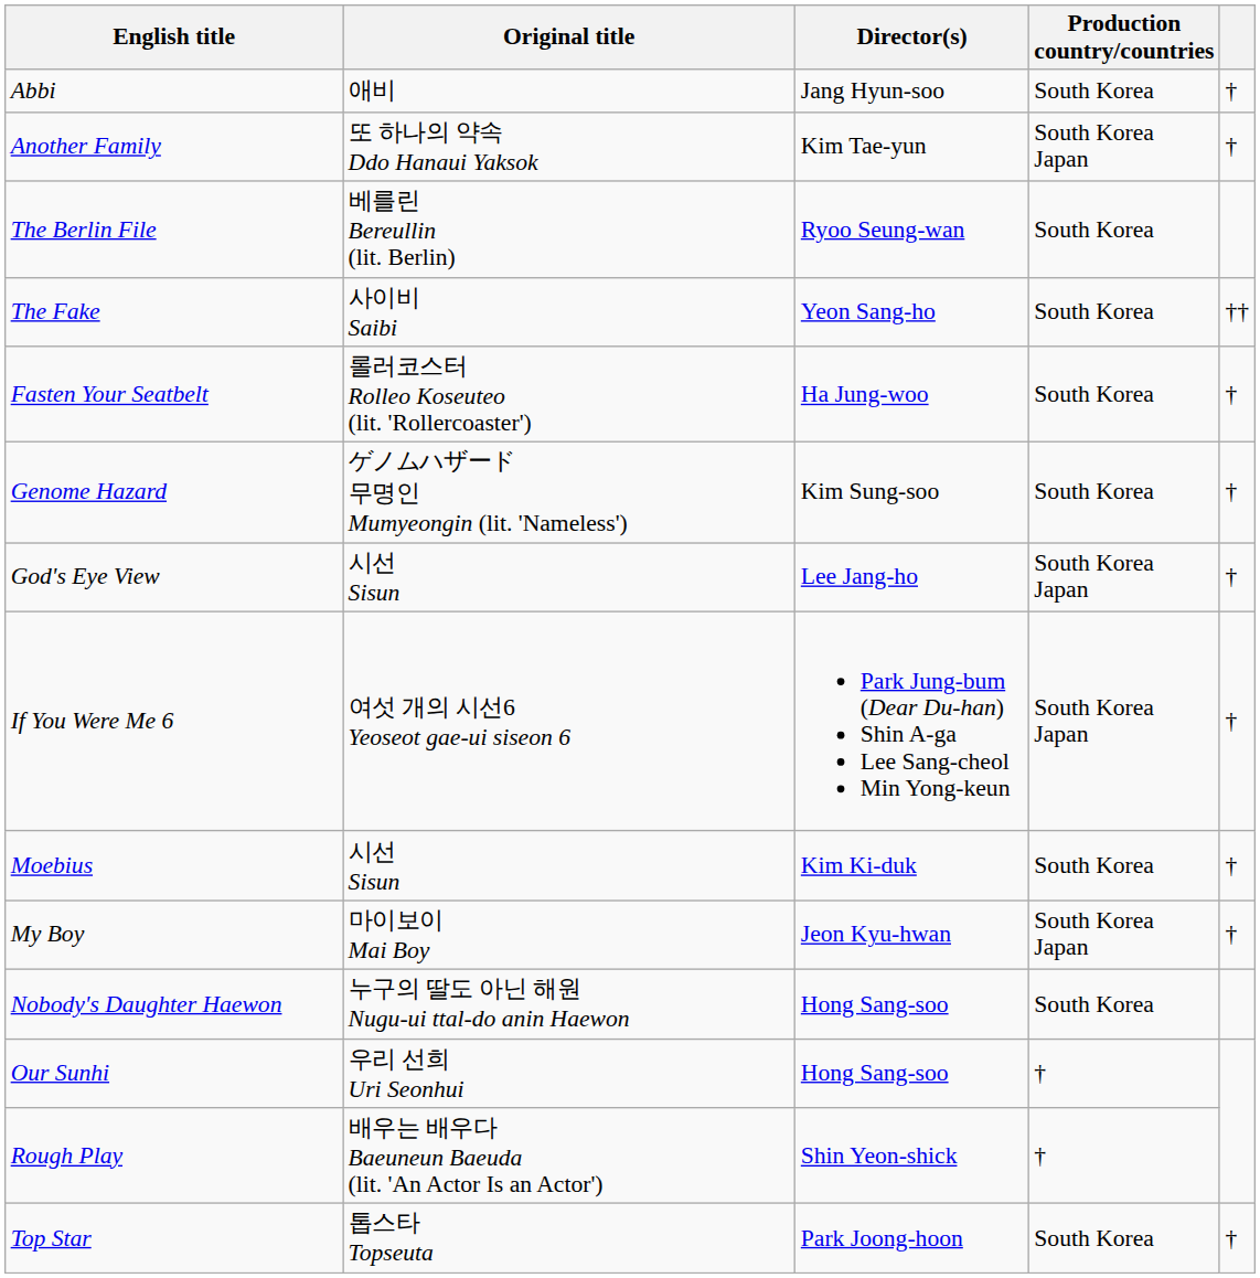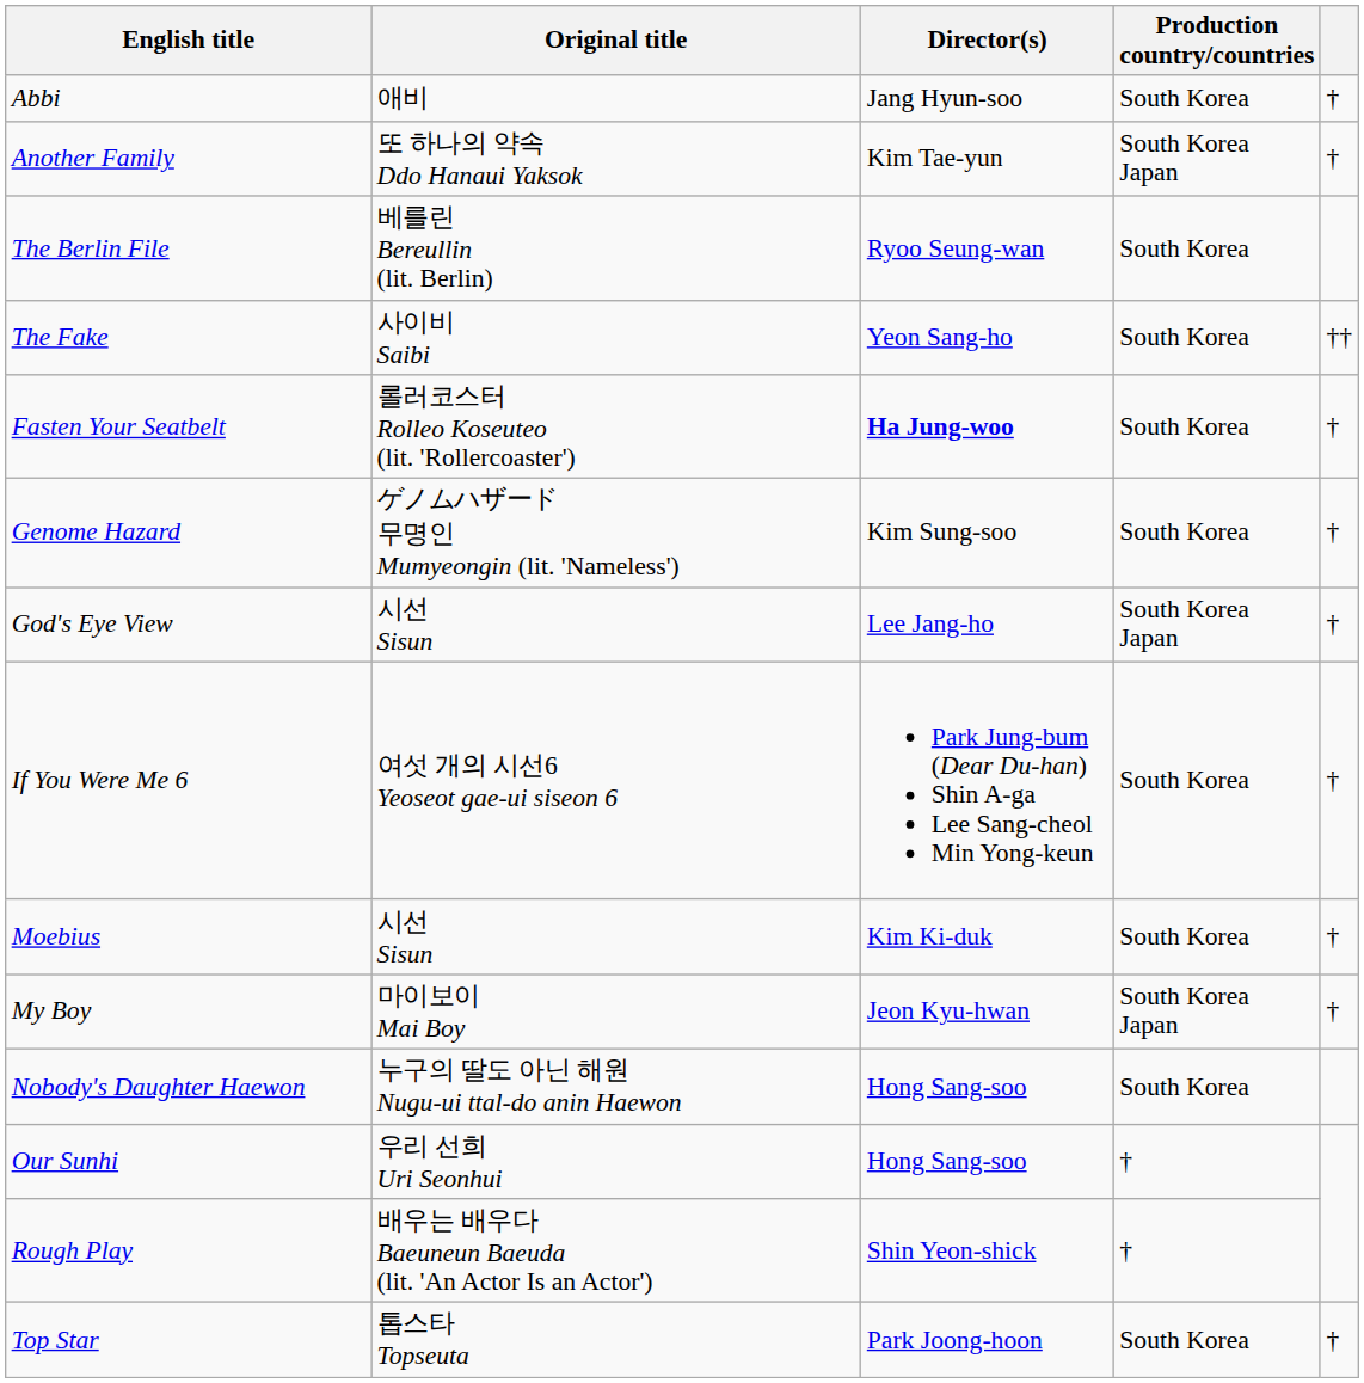 <table class="sortable wikitable" width="95%" cellpadding="5">
 <tr>
 <th width="30%">English title</th>
 <th width="40%">Original title</th>
 <th width="20%">Director(s)</th>
 <th width="10%">Production country/countries</th>
 <th width="3%"></th>
 </tr>
 <tr>
 <td><em>Abbi</em></td>
 <td>애비</td>
 <td>Jang Hyun-soo</td>
 <td>South Korea</td>
 <td>†</td>
 </tr>
 <tr>
 <td><em><a href='#'>Another Family</a></em></td>
 <td>또 하나의 약속<br><em>Ddo Hanaui Yaksok</em></td>
 <td>Kim Tae-yun</td>
 <td>South Korea<br>Japan</td>
 <td>†</td>
 </tr>
 <tr>
 <td><em><a href='#'>The Berlin File</a></em></td>
 <td>베를린<br><em>Bereullin</em><br>(lit. Berlin)</td>
 <td><a href='#'>Ryoo Seung-wan</a></td>
 <td>South Korea</td>
 <td></td>
 </tr>
 <tr>
 <td><em><a href='#'>The Fake</a></em></td>
 <td>사이비<br><em>Saibi</em></td>
 <td><a href='#'>Yeon Sang-ho</a></td>
 <td>South Korea</td>
 <td>††</td>
 </tr>
 <tr>
 <td><em><a href='#'>Fasten Your Seatbelt</a></em></td>
 <td>롤러코스터<br><em>Rolleo Koseuteo</em><br>(lit. 'Rollercoaster')</td>
-<td><a href='#'>Ha Jung-woo</a></td>
+<td><strong><a href='#'>Ha Jung-woo</a></strong></td>
 <td>South Korea</td>
 <td>†</td>
 </tr>
 <tr>
 <td><em><a href='#'>Genome Hazard</a></em></td>
 <td>ゲノムハザード<br>무명인<br><em>Mumyeongin</em> (lit. 'Nameless')</td>
 <td>Kim Sung-soo</td>
 <td>South Korea</td>
 <td>†</td>
 </tr>
 <tr>
 <td><em>God's Eye View</em></td>
 <td>시선<br><em>Sisun</em></td>
 <td><a href='#'>Lee Jang-ho</a></td>
 <td>South Korea<br>Japan</td>
 <td>†</td>
 </tr>
 <tr>
 <td><em>If You Were Me 6</em></td>
 <td>여섯 개의 시선6<br><em>Yeoseot gae-ui siseon 6</em></td>
 <td><br><ul><li><a href='#'>Park Jung-bum</a> (<em>Dear Du-han</em>)</li><li>Shin A-ga</li><li>Lee Sang-cheol</li><li>Min Yong-keun</li></ul></td>
-<td>South Korea<br>Japan</td>
+<td>South Korea</td>
 <td>†</td>
 </tr>
 <tr>
 <td><em><a href='#'>Moebius</a></em></td>
 <td>시선<br><em>Sisun</em></td>
 <td><a href='#'>Kim Ki-duk</a></td>
 <td>South Korea</td>
 <td>†</td>
 </tr>
 <tr>
 <td><em>My Boy</em></td>
 <td>마이보이<br><em>Mai Boy</em></td>
 <td><a href='#'>Jeon Kyu-hwan</a></td>
 <td>South Korea<br>Japan</td>
 <td>†</td>
 </tr>
 <tr>
 <td><em><a href='#'>Nobody's Daughter Haewon</a></em></td>
 <td>누구의 딸도 아닌 해원<br><em>Nugu-ui ttal-do anin Haewon</em></td>
 <td><a href='#'>Hong Sang-soo</a></td>
 <td>South Korea</td>
 <td></td>
 </tr>
 <tr>
 <td><em><a href='#'>Our Sunhi</a></em></td>
 <td>우리 선희<br><em>Uri Seonhui</em></td>
 <td><a href='#'>Hong Sang-soo</a></td>
 <td>†</td>
 </tr>
 <tr>
 <td><em><a href='#'>Rough Play</a></em></td>
 <td>배우는 배우다<br><em>Baeuneun Baeuda</em><br>(lit. 'An Actor Is an Actor')</td>
 <td><a href='#'>Shin Yeon-shick</a></td>
 <td>†</td>
 </tr>
 <tr>
 <td><em><a href='#'>Top Star</a></em></td>
 <td>톱스타<br><em>Topseuta</em></td>
 <td><a href='#'>Park Joong-hoon</a></td>
 <td>South Korea</td>
 <td>†</td>
 </tr>
 </table>
